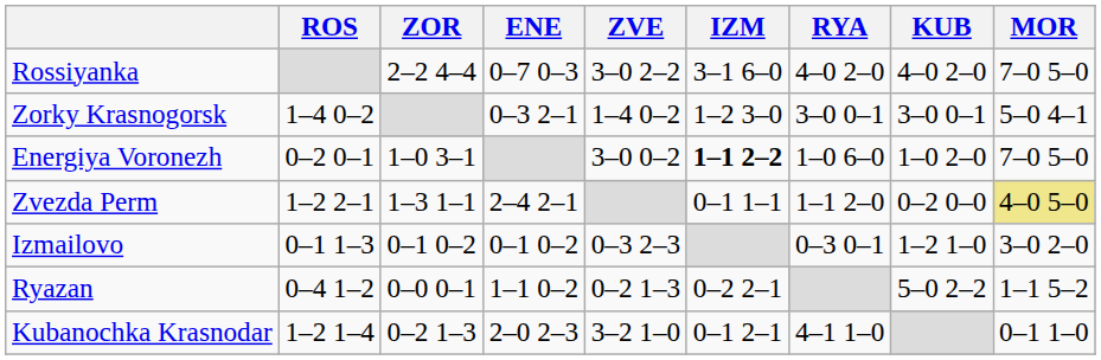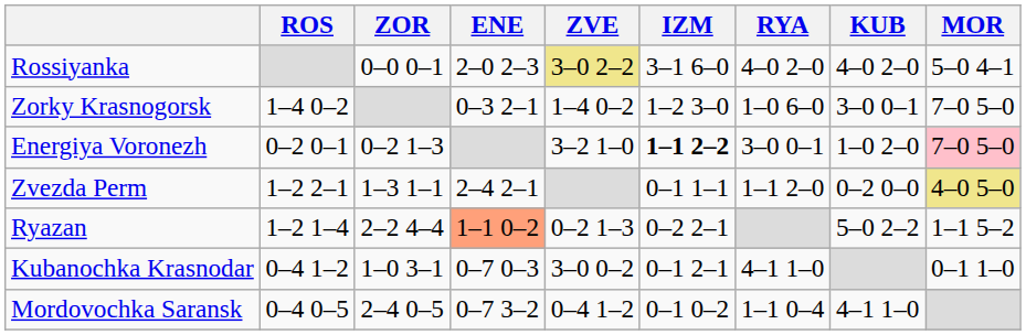 <table class="wikitable">
 <tr>
 <th></th>
 <th><a href='#'>ROS</a></th>
 <th><a href='#'>ZOR</a></th>
 <th><a href='#'>ENE</a></th>
 <th><a href='#'>ZVE</a></th>
 <th><a href='#'>IZM</a></th>
 <th><a href='#'>RYA</a></th>
 <th><a href='#'>KUB</a></th>
 <th><a href='#'>MOR</a></th>
 </tr>
 <tr>
 <td><a href='#'>Rossiyanka</a></td>
 <td bgcolor="#DCDCDC"></td>
-<td>2–2 4–4</td>
-<td>0–7 0–3</td>
-<td>3–0 2–2</td>
+<td>0–0 0–1</td>
+<td>2–0 2–3</td>
+<td style="background: khaki;">3–0 2–2</td>
 <td>3–1 6–0</td>
 <td>4–0 2–0</td>
 <td>4–0 2–0</td>
-<td>7–0 5–0</td>
+<td>5–0 4–1</td>
 </tr>
 <tr>
 <td><a href='#'>Zorky Krasnogorsk</a></td>
 <td>1–4 0–2</td>
 <td bgcolor="#DCDCDC"></td>
 <td>0–3 2–1</td>
 <td>1–4 0–2</td>
 <td>1–2 3–0</td>
+<td>1–0 6–0</td>
 <td>3–0 0–1</td>
-<td>3–0 0–1</td>
-<td>5–0 4–1</td>
+<td>7–0 5–0</td>
 </tr>
 <tr>
 <td><a href='#'>Energiya Voronezh</a></td>
 <td>0–2 0–1</td>
-<td>1–0 3–1</td>
+<td>0–2 1–3</td>
 <td bgcolor="#DCDCDC"></td>
-<td>3–0 0–2</td>
+<td>3–2 1–0</td>
 <td><strong>1–1 2–2</strong></td>
-<td>1–0 6–0</td>
+<td>3–0 0–1</td>
 <td>1–0 2–0</td>
-<td>7–0 5–0</td>
+<td style="background: pink;">7–0 5–0</td>
 </tr>
 <tr>
 <td><a href='#'>Zvezda Perm</a></td>
 <td>1–2 2–1</td>
 <td>1–3 1–1</td>
 <td>2–4 2–1</td>
 <td bgcolor="#DCDCDC"></td>
 <td>0–1 1–1</td>
 <td>1–1 2–0</td>
 <td>0–2 0–0</td>
 <td style="background: khaki;">4–0 5–0</td>
 </tr>
 <tr>
-<td><a href='#'>Izmailovo</a></td>
-<td>0–1 1–3</td>
-<td>0–1 0–2</td>
-<td>0–1 0–2</td>
-<td>0–3 2–3</td>
-<td bgcolor="#DCDCDC"></td>
-<td>0–3 0–1</td>
-<td>1–2 1–0</td>
-<td>3–0 2–0</td>
-</tr>
-<tr>
 <td><a href='#'>Ryazan</a></td>
-<td>0–4 1–2</td>
-<td>0–0 0–1</td>
-<td>1–1 0–2</td>
+<td>1–2 1–4</td>
+<td>2–2 4–4</td>
+<td style="background: lightsalmon;">1–1 0–2</td>
 <td>0–2 1–3</td>
 <td>0–2 2–1</td>
 <td bgcolor="#DCDCDC"></td>
 <td>5–0 2–2</td>
 <td>1–1 5–2</td>
 </tr>
 <tr>
 <td><a href='#'>Kubanochka Krasnodar</a></td>
-<td>1–2 1–4</td>
-<td>0–2 1–3</td>
-<td>2–0 2–3</td>
-<td>3–2 1–0</td>
+<td>0–4 1–2</td>
+<td>1–0 3–1</td>
+<td>0–7 0–3</td>
+<td>3–0 0–2</td>
 <td>0–1 2–1</td>
 <td>4–1 1–0</td>
 <td bgcolor="#DCDCDC"></td>
 <td>0–1 1–0</td>
 </tr>
+<tr>
+<td><a href='#'>Mordovochka Saransk</a></td>
+<td>0–4 0–5</td>
+<td>2–4 0–5</td>
+<td>0–7 3–2</td>
+<td>0–4 1–2</td>
+<td>0–1 0–2</td>
+<td>1–1 0–4</td>
+<td>4–1 1–0</td>
+<td bgcolor="#DCDCDC"></td>
+</tr>
 </table>
